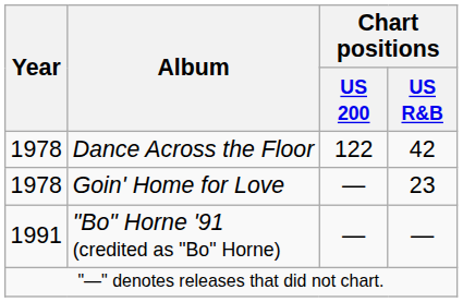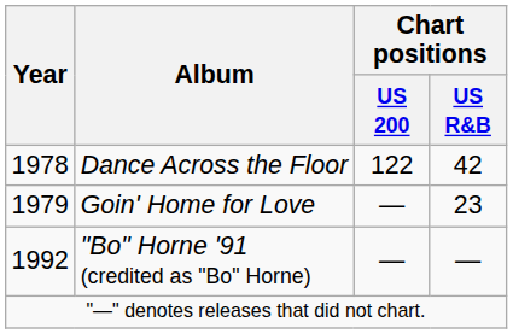 <table class="wikitable" style="text-align:center;">
 <tr>
 <th rowspan="2">Year</th>
 <th rowspan="2">Album</th>
 <th colspan="2">Chart positions</th>
 </tr>
 <tr>
 <th width="40"><small><a href='#'>US 200</a></small><br></th>
 <th width="40"><small><a href='#'>US R&B</a></small><br></th>
 </tr>
 <tr>
 <td rowspan="1">1978</td>
 <td align="left"><em>Dance Across the Floor</em></td>
 <td>122</td>
 <td>42</td>
 </tr>
 <tr>
-<td rowspan="1">1978</td>
+<td rowspan="1">1979</td>
 <td align="left"><em>Goin' Home for Love</em></td>
 <td>—</td>
 <td>23</td>
 </tr>
 <tr>
-<td rowspan="1">1991</td>
+<td rowspan="1">1992</td>
 <td align="left"><em>"Bo" Horne '91</em> <br><small>(credited as "Bo" Horne)</small></td>
 <td>—</td>
 <td>—</td>
 </tr>
 <tr>
 <td colspan="6" style="text-align:center; font-size:9pt;">"—" denotes releases that did not chart.</td>
 </tr>
 </table>
